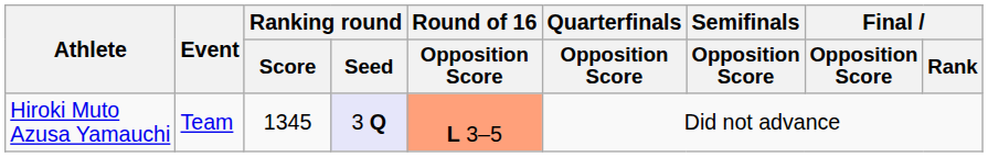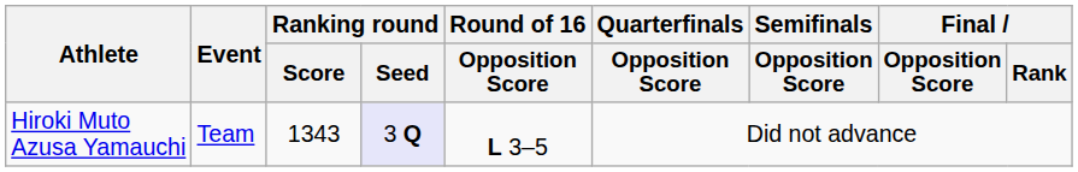 <table class="wikitable" style="font-size:90%">
 <tr>
 <th rowspan=2>Athlete</th>
 <th rowspan=2>Event</th>
 <th colspan="2">Ranking round</th>
 <th>Round of 16</th>
 <th>Quarterfinals</th>
 <th>Semifinals</th>
 <th colspan="2">Final / </th>
 </tr>
 <tr style="font-size:95%">
 <th>Score</th>
 <th>Seed</th>
 <th>Opposition<br>Score</th>
 <th>Opposition<br>Score</th>
 <th>Opposition<br>Score</th>
 <th>Opposition<br>Score</th>
 <th>Rank</th>
 </tr>
 <tr align=center>
 <td align=left><a href='#'>Hiroki Muto</a><br><a href='#'>Azusa Yamauchi</a></td>
 <td align=left><a href='#'>Team</a></td>
-<td>1345</td>
+<td>1343</td>
 <td style="background: lavender;">3 <strong>Q</strong></td>
-<td style="background: lightsalmon;"><br><strong>L</strong> 3–5</td>
+<td><br><strong>L</strong> 3–5</td>
 <td colspan=4>Did not advance</td>
 </tr>
 </table>
